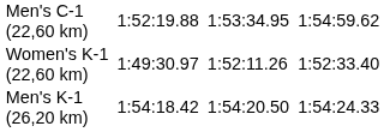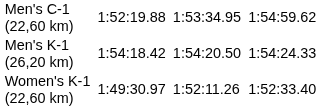 <table>
 <tr>
 <td>Men's C-1<br>(22,60 km)</td>
 <td></td>
 <td>1:52:19.88</td>
 <td></td>
 <td>1:53:34.95</td>
 <td></td>
 <td>1:54:59.62</td>
 </tr>
 <tr>
+<td>Men's K-1<br>(26,20 km)</td>
+<td></td>
+<td>1:54:18.42</td>
+<td></td>
+<td>1:54:20.50</td>
+<td></td>
+<td>1:54:24.33</td>
+</tr>
+<tr>
 <td>Women's K-1<br>(22,60 km)</td>
 <td></td>
 <td>1:49:30.97</td>
 <td></td>
 <td>1:52:11.26</td>
 <td></td>
 <td>1:52:33.40</td>
 </tr>
-<tr>
-<td>Men's K-1<br>(26,20 km)</td>
-<td></td>
-<td>1:54:18.42</td>
-<td></td>
-<td>1:54:20.50</td>
-<td></td>
-<td>1:54:24.33</td>
-</tr>
 </table>
